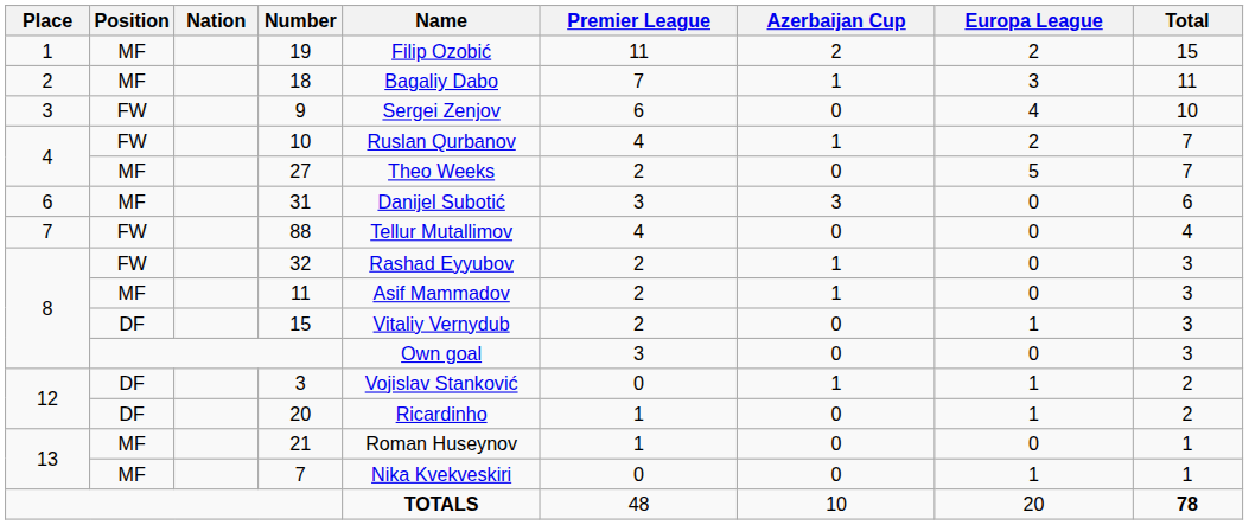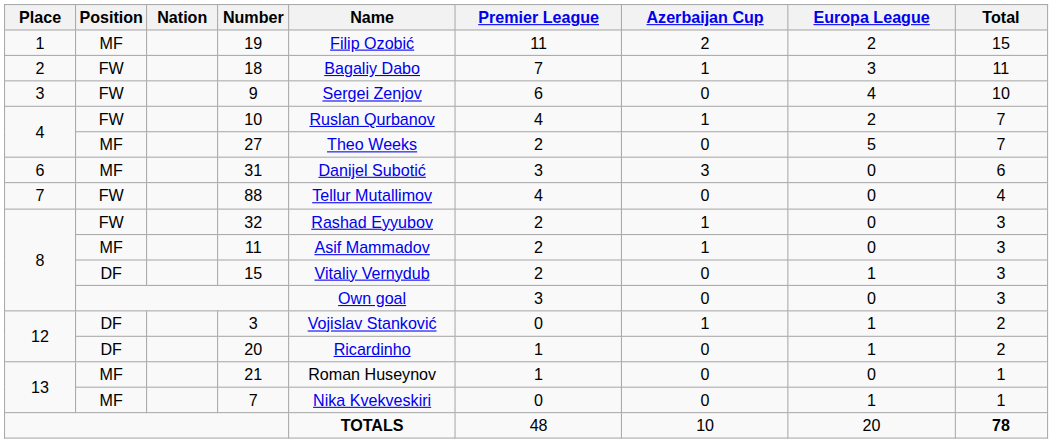 <table class="wikitable" style="font-size: 95%; text-align: center;">
 <tr>
 <th width=60>Place</th>
 <th width=60>Position</th>
 <th width=60>Nation</th>
 <th width=60>Number</th>
 <th width=150>Name</th>
 <th width=150><a href='#'>Premier League</a></th>
 <th width=150><a href='#'>Azerbaijan Cup</a></th>
 <th width=150><a href='#'>Europa League</a></th>
 <th width=80>Total</th>
 </tr>
 <tr>
 <td>1</td>
 <td>MF</td>
 <td></td>
 <td>19</td>
 <td><a href='#'>Filip Ozobić</a></td>
 <td>11</td>
 <td>2</td>
 <td>2</td>
 <td>15</td>
 </tr>
 <tr>
 <td>2</td>
-<td>MF</td>
+<td>FW</td>
 <td></td>
 <td>18</td>
 <td><a href='#'>Bagaliy Dabo</a></td>
 <td>7</td>
 <td>1</td>
 <td>3</td>
 <td>11</td>
 </tr>
 <tr>
 <td>3</td>
 <td>FW</td>
 <td></td>
 <td>9</td>
 <td><a href='#'>Sergei Zenjov</a></td>
 <td>6</td>
 <td>0</td>
 <td>4</td>
 <td>10</td>
 </tr>
 <tr>
 <td rowspan="2">4</td>
 <td>FW</td>
 <td></td>
 <td>10</td>
 <td><a href='#'>Ruslan Qurbanov</a></td>
 <td>4</td>
 <td>1</td>
 <td>2</td>
 <td>7</td>
 </tr>
 <tr>
 <td>MF</td>
 <td></td>
 <td>27</td>
 <td><a href='#'>Theo Weeks</a></td>
 <td>2</td>
 <td>0</td>
 <td>5</td>
 <td>7</td>
 </tr>
 <tr>
 <td>6</td>
 <td>MF</td>
 <td></td>
 <td>31</td>
 <td><a href='#'>Danijel Subotić</a></td>
 <td>3</td>
 <td>3</td>
 <td>0</td>
 <td>6</td>
 </tr>
 <tr>
 <td>7</td>
 <td>FW</td>
 <td></td>
 <td>88</td>
 <td><a href='#'>Tellur Mutallimov</a></td>
 <td>4</td>
 <td>0</td>
 <td>0</td>
 <td>4</td>
 </tr>
 <tr>
 <td rowspan="4">8</td>
 <td>FW</td>
 <td></td>
 <td>32</td>
 <td><a href='#'>Rashad Eyyubov</a></td>
 <td>2</td>
 <td>1</td>
 <td>0</td>
 <td>3</td>
 </tr>
 <tr>
 <td>MF</td>
 <td></td>
 <td>11</td>
 <td><a href='#'>Asif Mammadov</a></td>
 <td>2</td>
 <td>1</td>
 <td>0</td>
 <td>3</td>
 </tr>
 <tr>
 <td>DF</td>
 <td></td>
 <td>15</td>
 <td><a href='#'>Vitaliy Vernydub</a></td>
 <td>2</td>
 <td>0</td>
 <td>1</td>
 <td>3</td>
 </tr>
 <tr>
 <td colspan="3"></td>
 <td><a href='#'>Own goal</a></td>
 <td>3</td>
 <td>0</td>
 <td>0</td>
 <td>3</td>
 </tr>
 <tr>
 <td rowspan="2">12</td>
 <td>DF</td>
 <td></td>
 <td>3</td>
 <td><a href='#'>Vojislav Stanković</a></td>
 <td>0</td>
 <td>1</td>
 <td>1</td>
 <td>2</td>
 </tr>
 <tr>
 <td>DF</td>
 <td></td>
 <td>20</td>
 <td><a href='#'>Ricardinho</a></td>
 <td>1</td>
 <td>0</td>
 <td>1</td>
 <td>2</td>
 </tr>
 <tr>
 <td rowspan="2">13</td>
 <td>MF</td>
 <td></td>
 <td>21</td>
 <td>Roman Huseynov</td>
 <td>1</td>
 <td>0</td>
 <td>0</td>
 <td>1</td>
 </tr>
 <tr>
 <td>MF</td>
 <td></td>
 <td>7</td>
 <td><a href='#'>Nika Kvekveskiri</a></td>
 <td>0</td>
 <td>0</td>
 <td>1</td>
 <td>1</td>
 </tr>
 <tr>
 <td colspan="4"></td>
 <td><strong>TOTALS</strong></td>
 <td>48</td>
 <td>10</td>
 <td>20</td>
 <td><strong>78</strong></td>
 </tr>
 </table>
